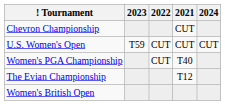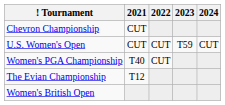 <table class="wikitable" style="font-size:95%;text-align:center;">
 <tr>
 <th>! Tournament</th>
+<th>2021</th>
+<th>2022</th>
 <th>2023</th>
-<th>2022</th>
-<th>2021</th>
 <th>2024</th>
 </tr>
 <tr>
 <td align=left><a href='#'>Chevron Championship</a></td>
+<td>CUT</td>
 <td style="background:#eeeeee;"></td>
 <td style="background:#eeeeee;"></td>
-<td>CUT</td>
 <td style="background:#eeeeee;"></td>
 </tr>
 <tr>
 <td align=left><a href='#'>U.S. Women's Open</a></td>
-<td>T59</td>
 <td>CUT</td>
 <td>CUT</td>
+<td>T59</td>
 <td>CUT</td>
 </tr>
 <tr>
 <td align=left><a href='#'>Women's PGA Championship</a></td>
+<td>T40</td>
+<td>CUT</td>
 <td style="background:#eeeeee;"></td>
-<td>CUT</td>
-<td>T40</td>
 <td style="background:#eeeeee;"></td>
 </tr>
 <tr>
 <td align=left><a href='#'>The Evian Championship</a></td>
+<td>T12</td>
 <td style="background:#eeeeee;"></td>
 <td style="background:#eeeeee;"></td>
-<td>T12</td>
 <td style="background:#eeeeee;"></td>
 </tr>
 <tr>
 <td align=left><a href='#'>Women's British Open</a></td>
 <td style="background:#eeeeee;"></td>
 <td style="background:#eeeeee;"></td>
 <td style="background:#eeeeee;"></td>
 <td style="background:#eeeeee;"></td>
 </tr>
 </table>
